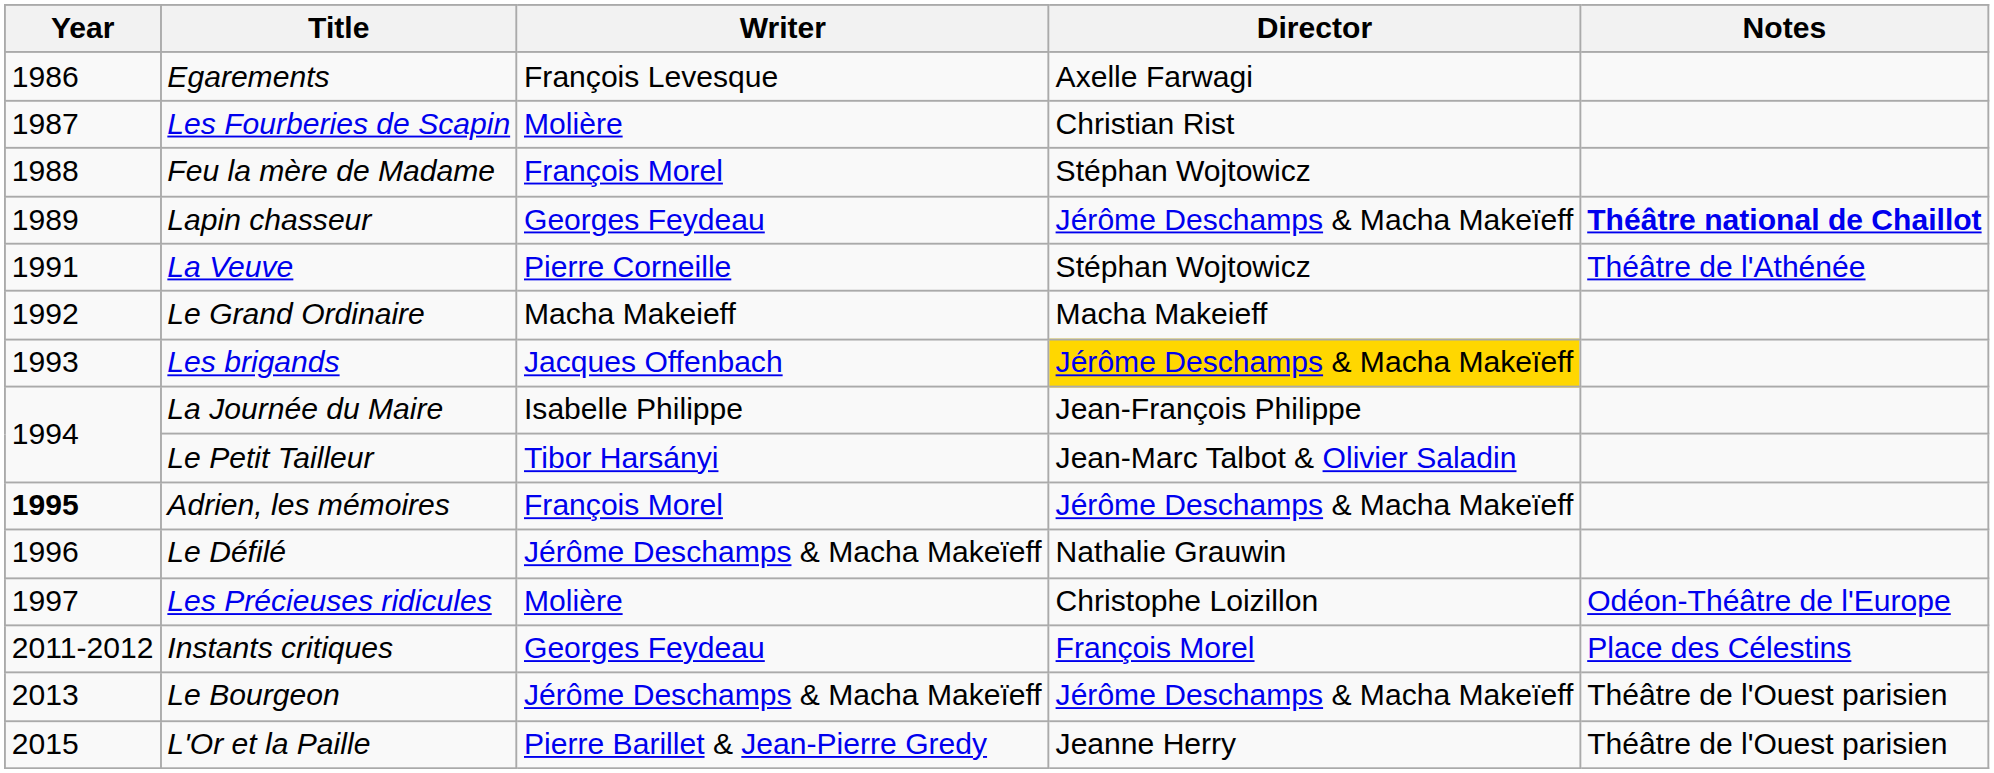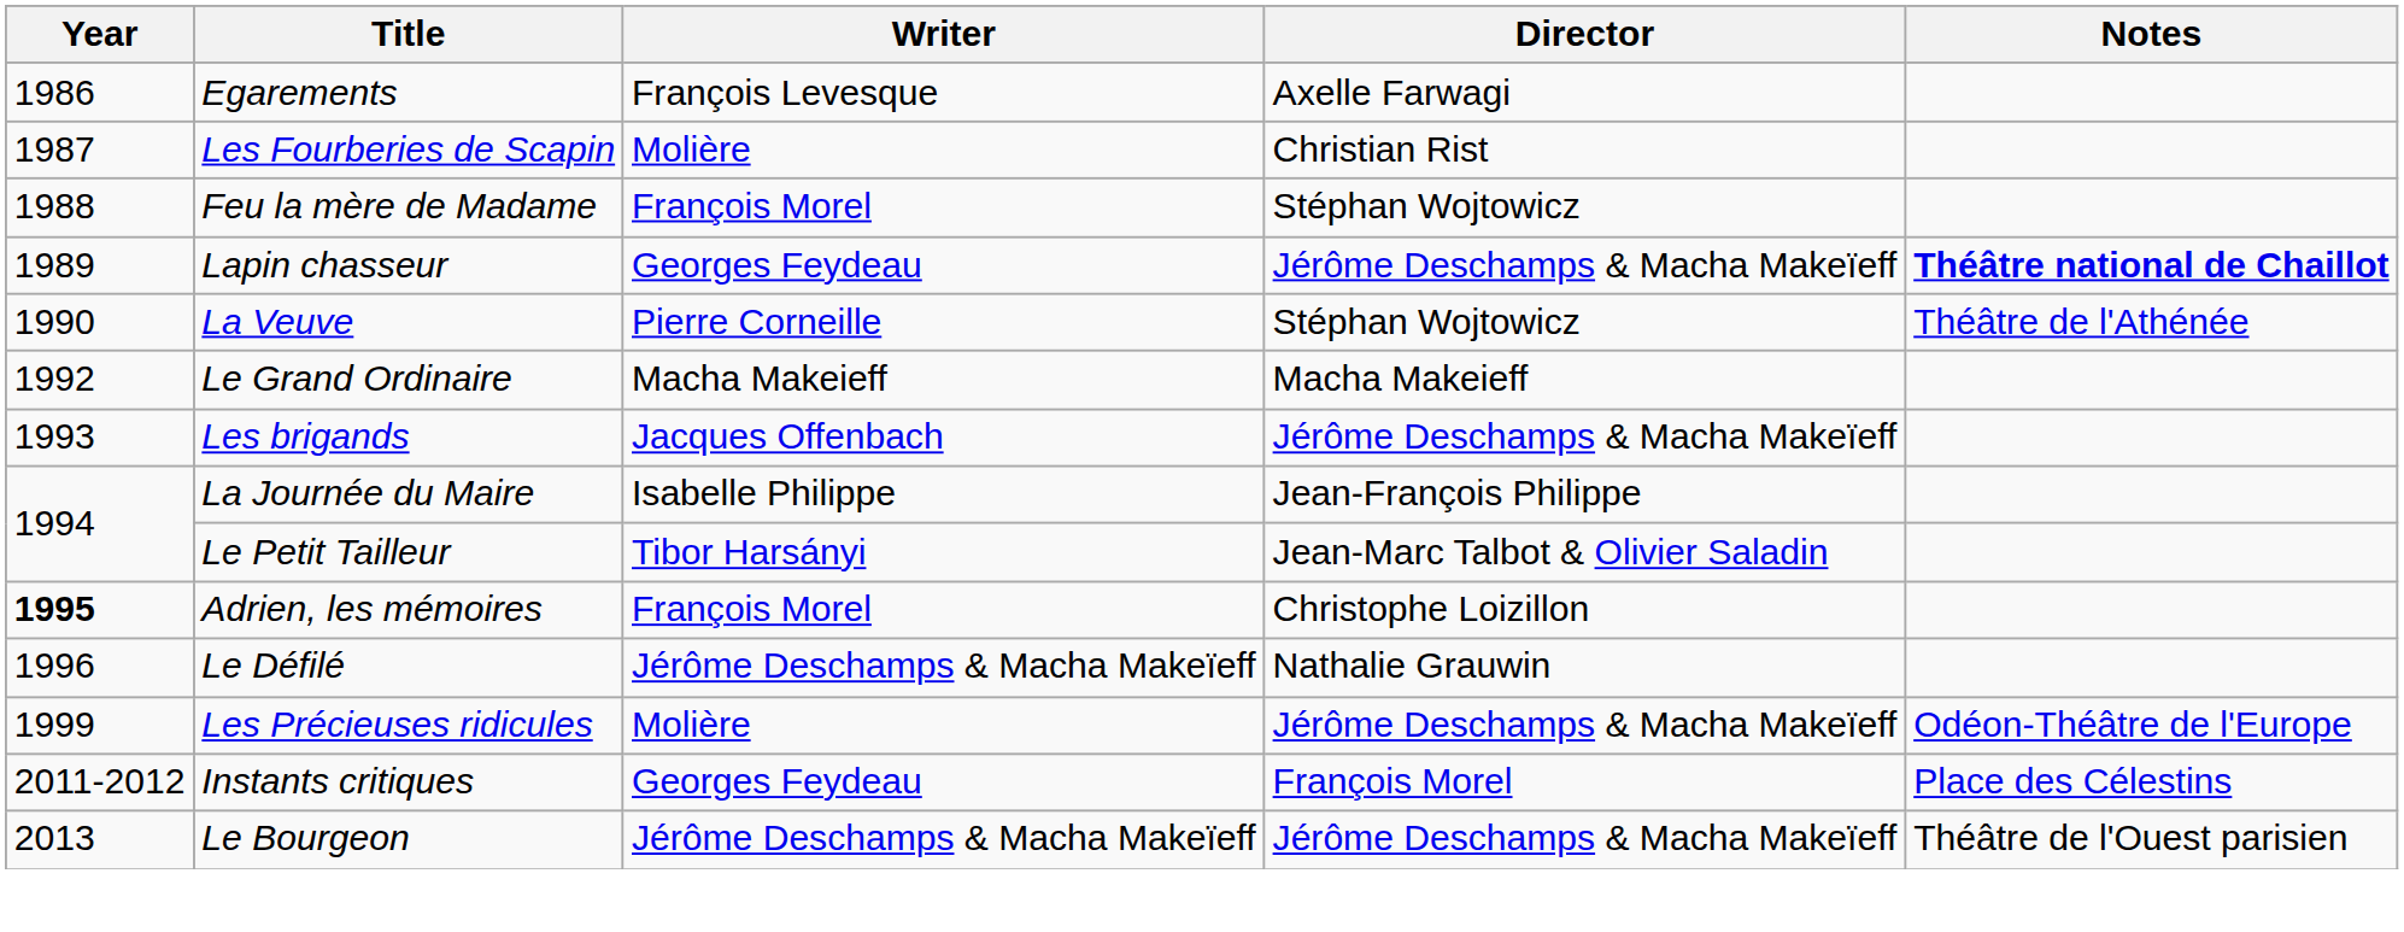 <table class="wikitable sortable">
 <tr>
 <th>Year</th>
 <th>Title</th>
 <th>Writer</th>
 <th>Director</th>
 <th class="unsortable">Notes</th>
 </tr>
 <tr>
 <td rowspan=1>1986</td>
 <td><em>Egarements</em></td>
 <td>François Levesque</td>
 <td>Axelle Farwagi</td>
 <td></td>
 </tr>
 <tr>
 <td rowspan=1>1987</td>
 <td><em><a href='#'>Les Fourberies de Scapin</a></em></td>
 <td><a href='#'>Molière</a></td>
 <td>Christian Rist</td>
 <td></td>
 </tr>
 <tr>
 <td rowspan=1>1988</td>
 <td><em>Feu la mère de Madame</em></td>
 <td><a href='#'>François Morel</a></td>
 <td>Stéphan Wojtowicz</td>
 <td></td>
 </tr>
 <tr>
 <td rowspan=1>1989</td>
 <td><em>Lapin chasseur</em></td>
 <td><a href='#'>Georges Feydeau</a></td>
 <td><a href='#'>Jérôme Deschamps</a> & Macha Makeïeff</td>
 <td><strong><a href='#'>Théâtre national de Chaillot</a></strong></td>
 </tr>
 <tr>
-<td rowspan=1>1991</td>
+<td rowspan=1>1990</td>
 <td><em><a href='#'>La Veuve</a></em></td>
 <td><a href='#'>Pierre Corneille</a></td>
 <td>Stéphan Wojtowicz</td>
 <td><a href='#'>Théâtre de l'Athénée</a></td>
 </tr>
 <tr>
 <td rowspan=1>1992</td>
 <td><em>Le Grand Ordinaire</em></td>
 <td>Macha Makeieff</td>
 <td>Macha Makeieff</td>
 <td></td>
 </tr>
 <tr>
 <td rowspan=1>1993</td>
 <td><em><a href='#'>Les brigands</a></em></td>
 <td><a href='#'>Jacques Offenbach</a></td>
-<td style="background: gold;"><a href='#'>Jérôme Deschamps</a> & Macha Makeïeff</td>
+<td><a href='#'>Jérôme Deschamps</a> & Macha Makeïeff</td>
 <td></td>
 </tr>
 <tr>
 <td rowspan=2>1994</td>
 <td><em>La Journée du Maire</em></td>
 <td>Isabelle Philippe</td>
 <td>Jean-François Philippe</td>
 <td></td>
 </tr>
 <tr>
 <td><em>Le Petit Tailleur</em></td>
 <td><a href='#'>Tibor Harsányi</a></td>
 <td>Jean-Marc Talbot & <a href='#'>Olivier Saladin</a></td>
 <td></td>
 </tr>
 <tr>
 <td rowspan=1><strong>1995</strong></td>
 <td><em>Adrien, les mémoires</em></td>
 <td><a href='#'>François Morel</a></td>
-<td><a href='#'>Jérôme Deschamps</a> & Macha Makeïeff</td>
+<td>Christophe Loizillon</td>
 <td></td>
 </tr>
 <tr>
 <td rowspan=1>1996</td>
 <td><em>Le Défilé</em></td>
 <td><a href='#'>Jérôme Deschamps</a> & Macha Makeïeff</td>
 <td>Nathalie Grauwin</td>
 <td></td>
 </tr>
 <tr>
-<td rowspan=1>1997</td>
+<td rowspan=1>1999</td>
 <td><em><a href='#'>Les Précieuses ridicules</a></em></td>
 <td><a href='#'>Molière</a></td>
-<td>Christophe Loizillon</td>
+<td><a href='#'>Jérôme Deschamps</a> & Macha Makeïeff</td>
 <td><a href='#'>Odéon-Théâtre de l'Europe</a></td>
 </tr>
 <tr>
 <td rowspan=1>2011-2012</td>
 <td><em>Instants critiques</em></td>
 <td><a href='#'>Georges Feydeau</a></td>
 <td><a href='#'>François Morel</a></td>
 <td><a href='#'>Place des Célestins</a></td>
 </tr>
 <tr>
 <td rowspan=1>2013</td>
 <td><em>Le Bourgeon</em></td>
 <td><a href='#'>Jérôme Deschamps</a> & Macha Makeïeff</td>
 <td><a href='#'>Jérôme Deschamps</a> & Macha Makeïeff</td>
 <td>Théâtre de l'Ouest parisien</td>
 </tr>
-<tr>
-<td rowspan=1>2015</td>
-<td><em>L'Or et la Paille</em></td>
-<td><a href='#'>Pierre Barillet</a> & <a href='#'>Jean-Pierre Gredy</a></td>
-<td>Jeanne Herry</td>
-<td>Théâtre de l'Ouest parisien</td>
-</tr>
 </table>
